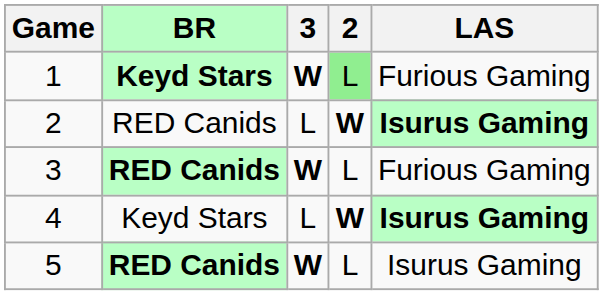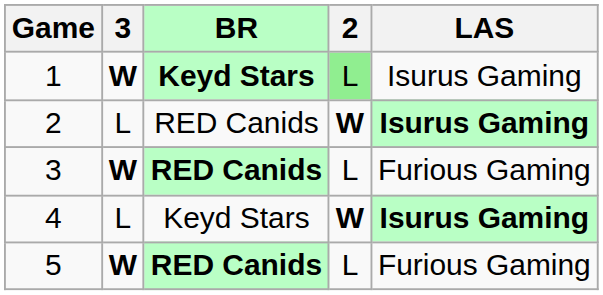 <table class="wikitable" style="text-align:center;">
 <tr>
 <th>Game</th>
+<th>3</th>
 <th style="background:#B9FFC5">BR</th>
-<th>3</th>
 <th>2</th>
 <th>LAS</th>
 </tr>
 <tr>
 <td>1</td>
+<td><strong>W</strong></td>
 <td style="background:#B9FFC5"><strong>Keyd Stars</strong></td>
-<td><strong>W</strong></td>
 <td style="background: lightgreen;">L</td>
-<td>Furious Gaming</td>
+<td>Isurus Gaming</td>
 </tr>
 <tr>
 <td>2</td>
+<td>L</td>
 <td>RED Canids</td>
-<td>L</td>
 <td><strong>W</strong></td>
 <td style="background:#B9FFC5"><strong>Isurus Gaming</strong></td>
 </tr>
 <tr>
 <td>3</td>
+<td><strong>W</strong></td>
 <td style="background:#B9FFC5"><strong>RED Canids</strong></td>
-<td><strong>W</strong></td>
 <td>L</td>
 <td>Furious Gaming</td>
 </tr>
 <tr>
 <td>4</td>
+<td>L</td>
 <td>Keyd Stars</td>
-<td>L</td>
 <td><strong>W</strong></td>
 <td style="background:#B9FFC5"><strong>Isurus Gaming</strong></td>
 </tr>
 <tr>
 <td>5</td>
+<td><strong>W</strong></td>
 <td style="background:#B9FFC5"><strong>RED Canids</strong></td>
-<td><strong>W</strong></td>
 <td>L</td>
-<td>Isurus Gaming</td>
+<td>Furious Gaming</td>
 </tr>
 </table>
